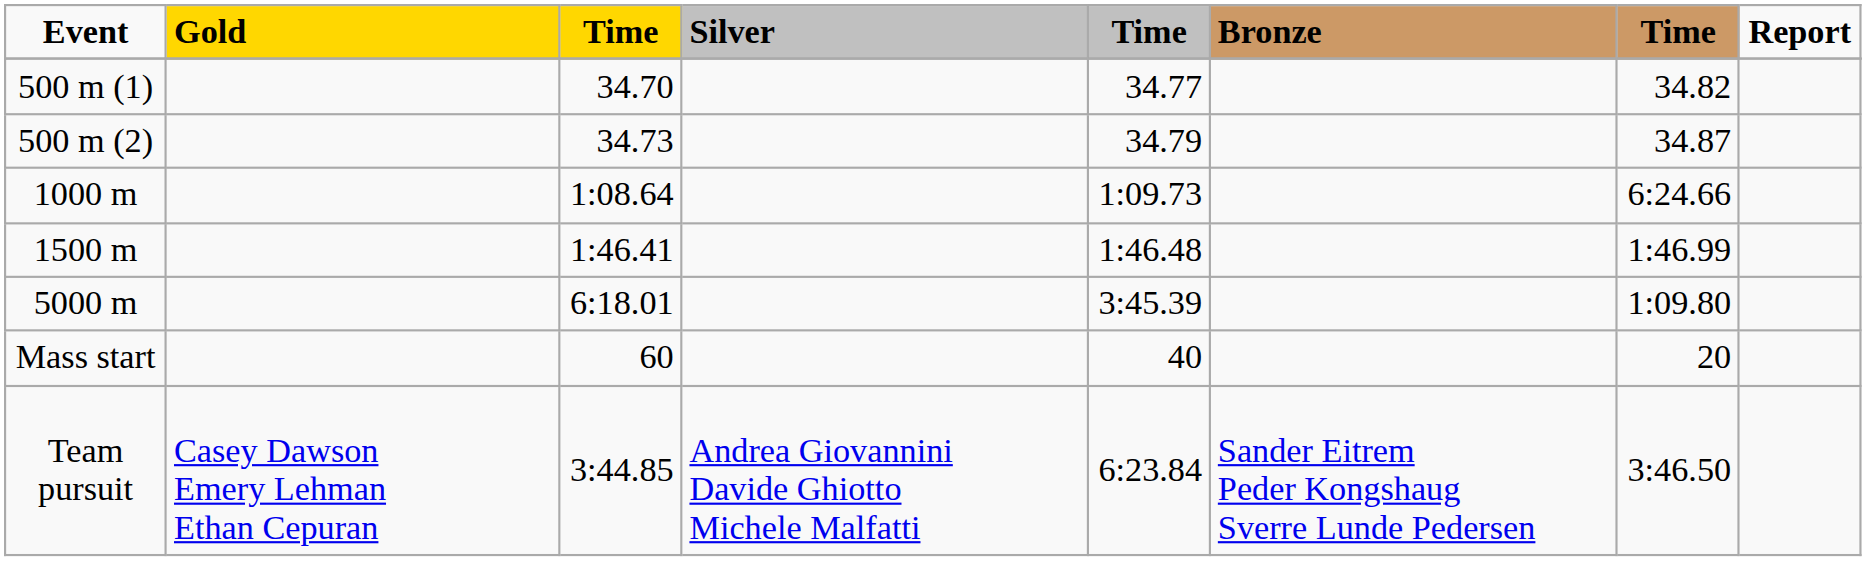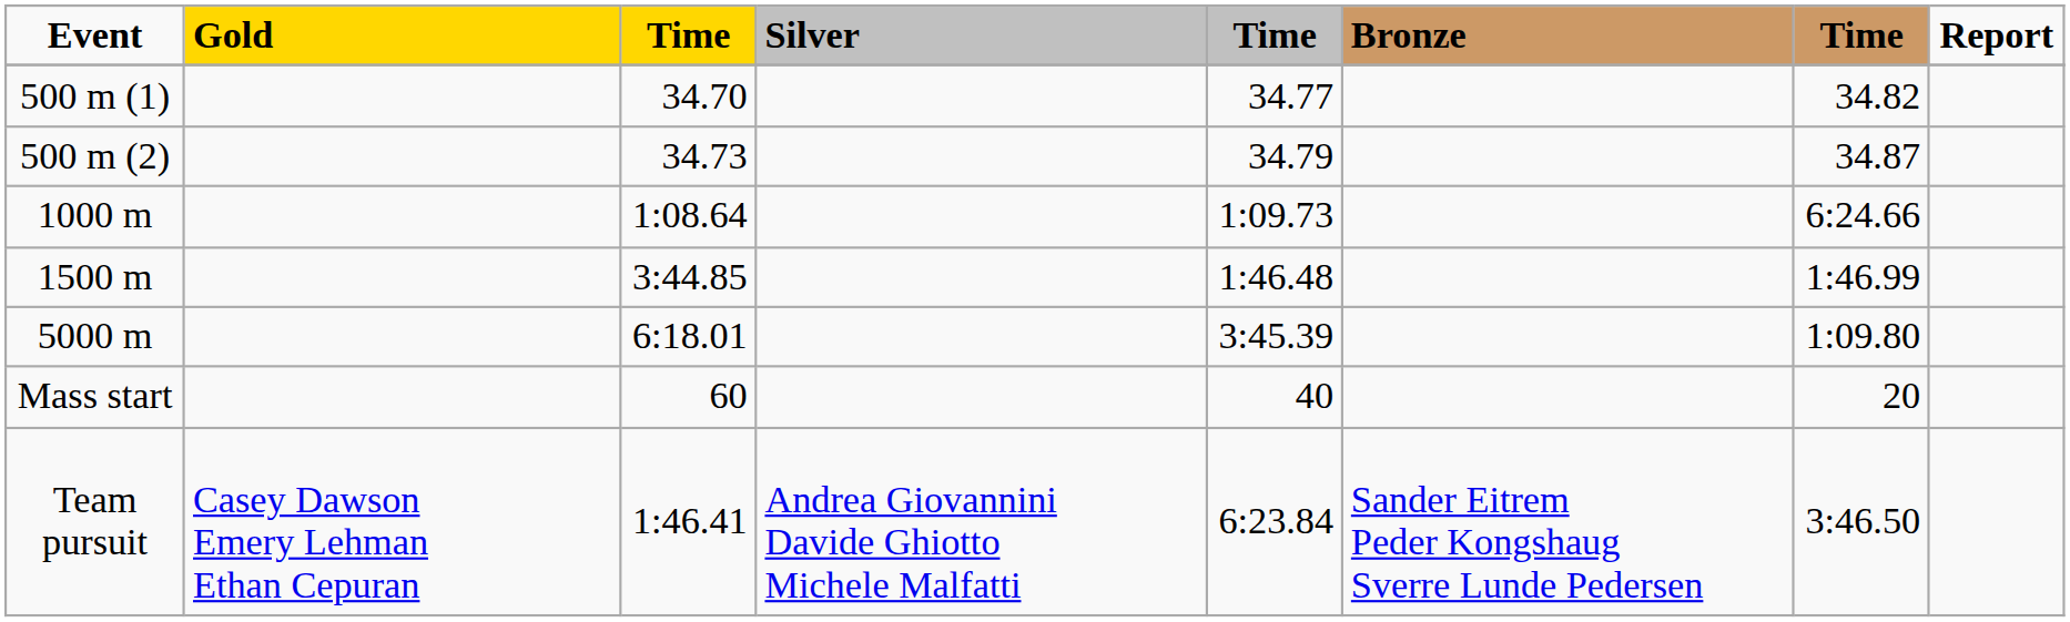 <table class="wikitable">
 <tr>
 <td width="80" align="center"><strong>Event</strong></td>
 <td width="240" bgcolor="gold"><strong>Gold</strong></td>
 <td width="50" bgcolor="gold" align="center"><strong>Time</strong></td>
 <td width="240" bgcolor="silver"><strong>Silver</strong></td>
 <td width="50" bgcolor="silver" align="center"><strong>Time</strong></td>
 <td width="240" bgcolor="#CC9966"><strong>Bronze</strong></td>
 <td width="50" bgcolor="#CC9966" align="center"><strong>Time</strong></td>
 <td width="50" align="center"><strong>Report</strong></td>
 </tr>
 <tr bgcolor="#cccccc">
 </tr>
 <tr>
 <td align="center">500 m (1)</td>
 <td></td>
 <td align="right">34.70</td>
 <td></td>
 <td align="right">34.77</td>
 <td></td>
 <td align="right">34.82</td>
 <td align="center"></td>
 </tr>
 <tr>
 <td align="center">500 m (2)</td>
 <td></td>
 <td align="right">34.73</td>
 <td></td>
 <td align="right">34.79</td>
 <td></td>
 <td align="right">34.87</td>
 <td align="center"></td>
 </tr>
 <tr>
 <td align="center">1000 m</td>
 <td></td>
 <td align="right">1:08.64</td>
 <td></td>
 <td align="right">1:09.73</td>
 <td></td>
 <td align="right">6:24.66</td>
 <td align="center"></td>
 </tr>
 <tr>
 <td align="center">1500 m</td>
 <td></td>
-<td align="right">1:46.41</td>
+<td align="right">3:44.85</td>
 <td></td>
 <td align="right">1:46.48</td>
 <td></td>
 <td align="right">1:46.99</td>
 <td align="center"></td>
 </tr>
 <tr>
 <td align="center">5000 m</td>
 <td></td>
 <td align="right">6:18.01</td>
 <td></td>
 <td align="right">3:45.39</td>
 <td></td>
 <td align="right">1:09.80</td>
 <td align="center"></td>
 </tr>
 <tr>
 <td align="center">Mass start</td>
 <td></td>
 <td align="right">60</td>
 <td></td>
 <td align="right">40</td>
 <td></td>
 <td align="right">20</td>
 <td align="center"></td>
 </tr>
 <tr>
 <td align="center">Team pursuit</td>
 <td><br><a href='#'>Casey Dawson</a><br><a href='#'>Emery Lehman</a><br><a href='#'>Ethan Cepuran</a></td>
-<td align="right">3:44.85</td>
+<td align="right">1:46.41</td>
 <td><br><a href='#'>Andrea Giovannini</a><br><a href='#'>Davide Ghiotto</a><br><a href='#'>Michele Malfatti</a></td>
 <td align="right">6:23.84</td>
 <td><br><a href='#'>Sander Eitrem</a><br><a href='#'>Peder Kongshaug</a><br><a href='#'>Sverre Lunde Pedersen</a></td>
 <td align="right">3:46.50</td>
 <td align="center"></td>
 </tr>
 </table>
